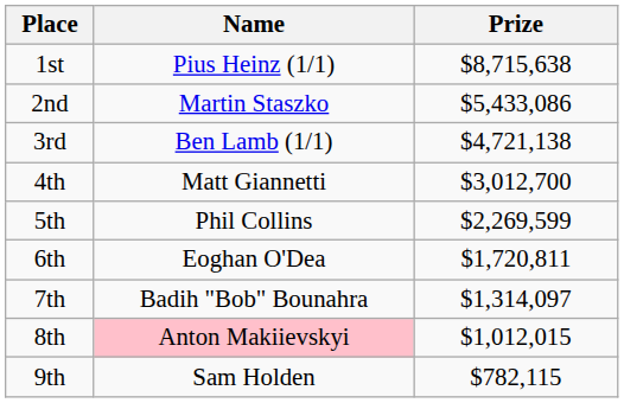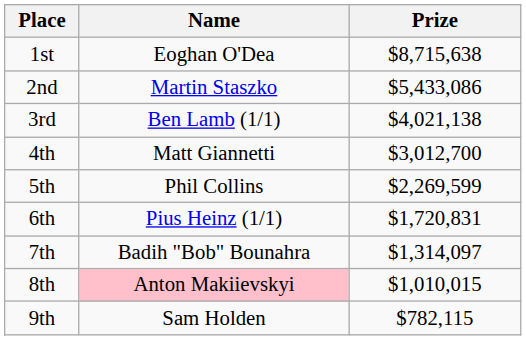 <table class="wikitable">
 <tr>
 <th width="50">Place</th>
 <th width="200">Name</th>
 <th width="125">Prize</th>
 </tr>
 <tr>
 <td align = "center">1st</td>
-<td align = "center"><a href='#'>Pius Heinz</a> (1/1)</td>
+<td align = "center">Eoghan O'Dea</td>
 <td align = "center">$8,715,638</td>
 </tr>
 <tr>
 <td align = "center">2nd</td>
 <td align = "center"><a href='#'>Martin Staszko</a></td>
 <td align = "center">$5,433,086</td>
 </tr>
 <tr>
 <td align = "center">3rd</td>
 <td align = "center"><a href='#'>Ben Lamb</a> (1/1)</td>
-<td align = "center">$4,721,138</td>
+<td align = "center">$4,021,138</td>
 </tr>
 <tr>
 <td align = "center">4th</td>
 <td align = "center">Matt Giannetti</td>
 <td align = "center">$3,012,700</td>
 </tr>
 <tr>
 <td align = "center">5th</td>
 <td align = "center">Phil Collins</td>
 <td align = "center">$2,269,599</td>
 </tr>
 <tr>
 <td align = "center">6th</td>
-<td align = "center">Eoghan O'Dea</td>
-<td align = "center">$1,720,811</td>
+<td align = "center"><a href='#'>Pius Heinz</a> (1/1)</td>
+<td align = "center">$1,720,831</td>
 </tr>
 <tr>
 <td align = "center">7th</td>
 <td align = "center">Badih "Bob" Bounahra</td>
 <td align = "center">$1,314,097</td>
 </tr>
 <tr>
 <td align = "center">8th</td>
 <td align = "center" style="background: pink;">Anton Makiievskyi</td>
-<td align = "center">$1,012,015</td>
+<td align = "center">$1,010,015</td>
 </tr>
 <tr>
 <td align = "center">9th</td>
 <td align = "center">Sam Holden</td>
 <td align = "center">$782,115</td>
 </tr>
 </table>
